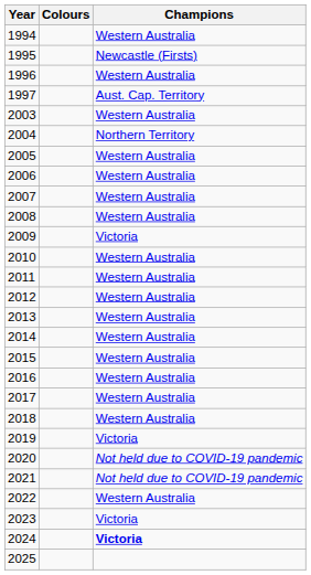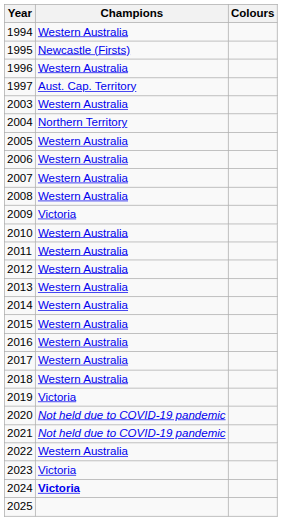 <table class="wikitable">
 <tr>
 <th>Year</th>
+<th>Champions</th>
 <th>Colours</th>
-<th>Champions</th>
 </tr>
 <tr>
 <td>1994</td>
+<td><a href='#'>Western Australia</a></td>
 <td></td>
-<td><a href='#'>Western Australia</a></td>
 </tr>
 <tr>
 <td>1995</td>
+<td><a href='#'>Newcastle (Firsts)</a></td>
 <td></td>
-<td><a href='#'>Newcastle (Firsts)</a></td>
 </tr>
 <tr>
 <td>1996</td>
+<td><a href='#'>Western Australia</a></td>
 <td></td>
-<td><a href='#'>Western Australia</a></td>
 </tr>
 <tr>
 <td>1997</td>
+<td><a href='#'>Aust. Cap. Territory</a></td>
 <td></td>
-<td><a href='#'>Aust. Cap. Territory</a></td>
 </tr>
 <tr>
 <td>2003</td>
+<td><a href='#'>Western Australia</a></td>
 <td></td>
-<td><a href='#'>Western Australia</a></td>
 </tr>
 <tr>
 <td>2004</td>
+<td><a href='#'>Northern Territory</a></td>
 <td></td>
-<td><a href='#'>Northern Territory</a></td>
 </tr>
 <tr |>
 <td>2005</td>
+<td><a href='#'>Western Australia</a></td>
 <td></td>
-<td><a href='#'>Western Australia</a></td>
 </tr>
 <tr>
 <td>2006</td>
+<td><a href='#'>Western Australia</a></td>
 <td></td>
-<td><a href='#'>Western Australia</a></td>
 </tr>
 <tr>
 <td>2007</td>
+<td><a href='#'>Western Australia</a></td>
 <td></td>
-<td><a href='#'>Western Australia</a></td>
 </tr>
 <tr>
 <td>2008</td>
+<td><a href='#'>Western Australia</a></td>
 <td></td>
-<td><a href='#'>Western Australia</a></td>
 </tr>
 <tr>
 <td>2009</td>
+<td><a href='#'>Victoria</a></td>
 <td></td>
-<td><a href='#'>Victoria</a></td>
 </tr>
 <tr>
 <td>2010</td>
+<td><a href='#'>Western Australia</a></td>
 <td></td>
-<td><a href='#'>Western Australia</a></td>
 </tr>
 <tr>
 <td>2011</td>
+<td><a href='#'>Western Australia</a></td>
 <td></td>
-<td><a href='#'>Western Australia</a></td>
 </tr>
 <tr>
 <td>2012</td>
+<td><a href='#'>Western Australia</a></td>
 <td></td>
-<td><a href='#'>Western Australia</a></td>
 </tr>
 <tr>
 <td>2013</td>
+<td><a href='#'>Western Australia</a></td>
 <td></td>
-<td><a href='#'>Western Australia</a></td>
 </tr>
 <tr>
 <td>2014</td>
+<td><a href='#'>Western Australia</a></td>
 <td></td>
-<td><a href='#'>Western Australia</a></td>
 </tr>
 <tr>
 <td>2015</td>
+<td><a href='#'>Western Australia</a></td>
 <td></td>
-<td><a href='#'>Western Australia</a></td>
 </tr>
 <tr>
 <td>2016</td>
+<td><a href='#'>Western Australia</a></td>
 <td></td>
-<td><a href='#'>Western Australia</a></td>
 </tr>
 <tr>
 <td>2017</td>
+<td><a href='#'>Western Australia</a></td>
 <td></td>
-<td><a href='#'>Western Australia</a></td>
 </tr>
 <tr>
 <td>2018</td>
+<td><a href='#'>Western Australia</a></td>
 <td></td>
-<td><a href='#'>Western Australia</a></td>
 </tr>
 <tr>
 <td>2019</td>
+<td><a href='#'>Victoria</a></td>
 <td></td>
-<td><a href='#'>Victoria</a></td>
 </tr>
 <tr>
 <td>2020</td>
+<td><em><a href='#'>Not held due to COVID-19 pandemic</a></em></td>
 <td></td>
-<td><em><a href='#'>Not held due to COVID-19 pandemic</a></em></td>
 </tr>
 <tr>
 <td>2021</td>
+<td><em><a href='#'>Not held due to COVID-19 pandemic</a></em></td>
 <td></td>
-<td><em><a href='#'>Not held due to COVID-19 pandemic</a></em></td>
 </tr>
 <tr>
 <td>2022</td>
+<td><a href='#'>Western Australia</a></td>
 <td></td>
-<td><a href='#'>Western Australia</a></td>
 </tr>
 <tr>
 <td>2023</td>
+<td><a href='#'>Victoria</a></td>
 <td></td>
-<td><a href='#'>Victoria</a></td>
 </tr>
 <tr>
 <td>2024</td>
+<td><a href='#'><strong>Victoria</strong></a></td>
 <td></td>
-<td><a href='#'><strong>Victoria</strong></a></td>
 </tr>
 <tr>
 <td>2025</td>
 <td></td>
 <td></td>
 </tr>
 </table>
